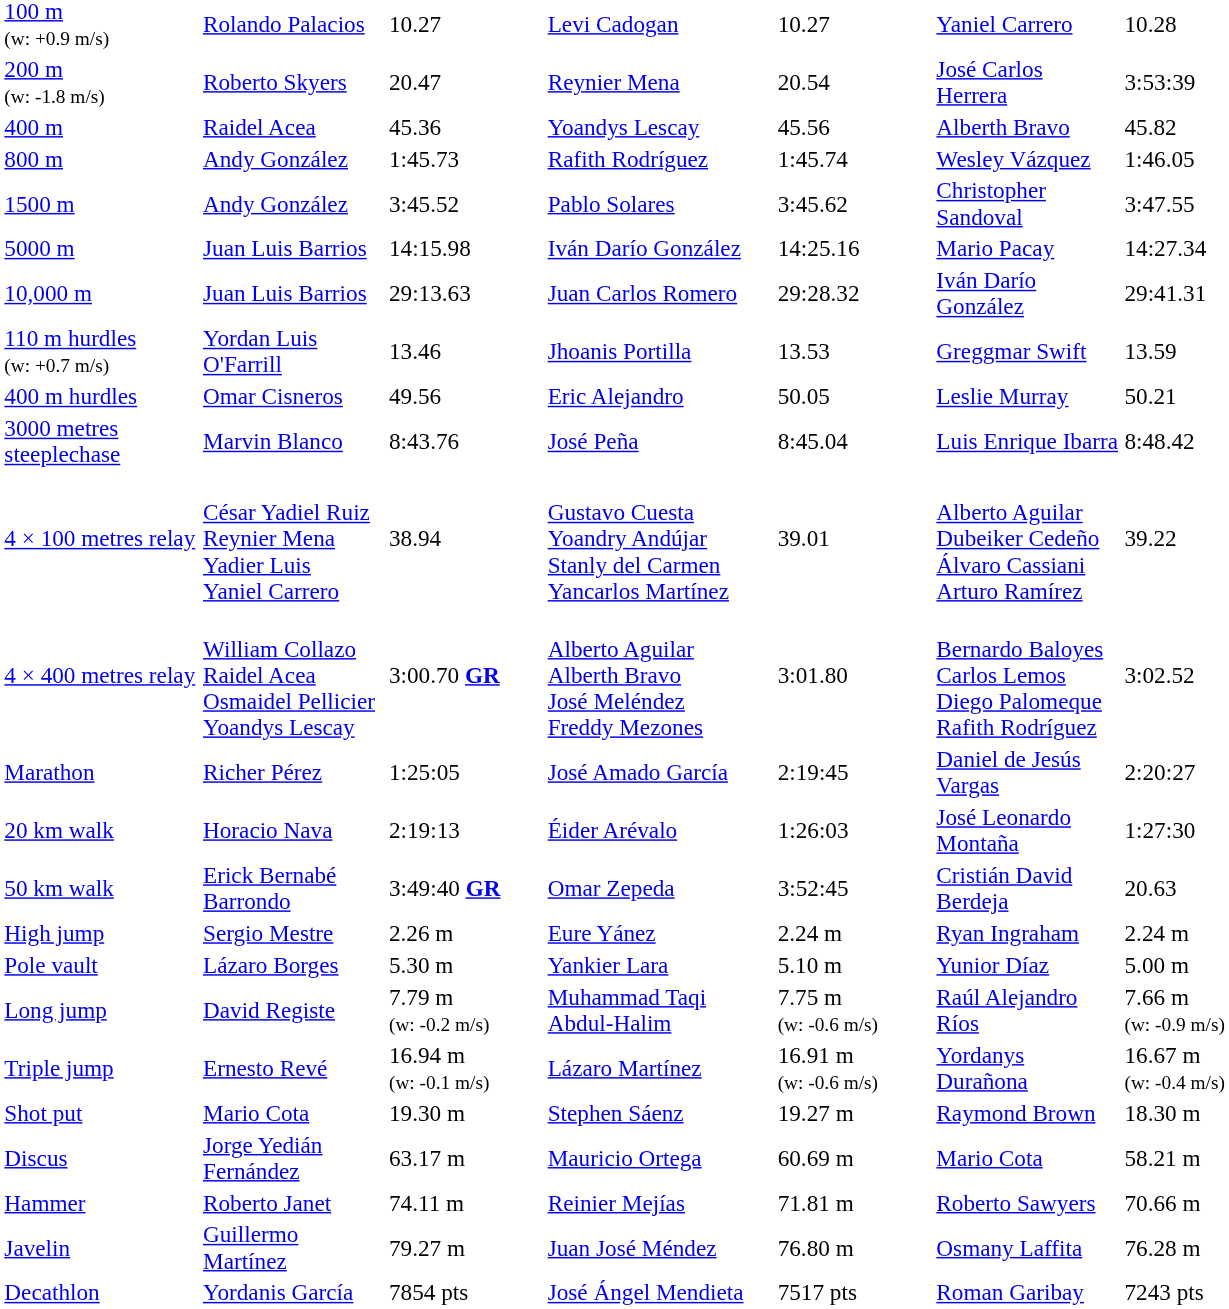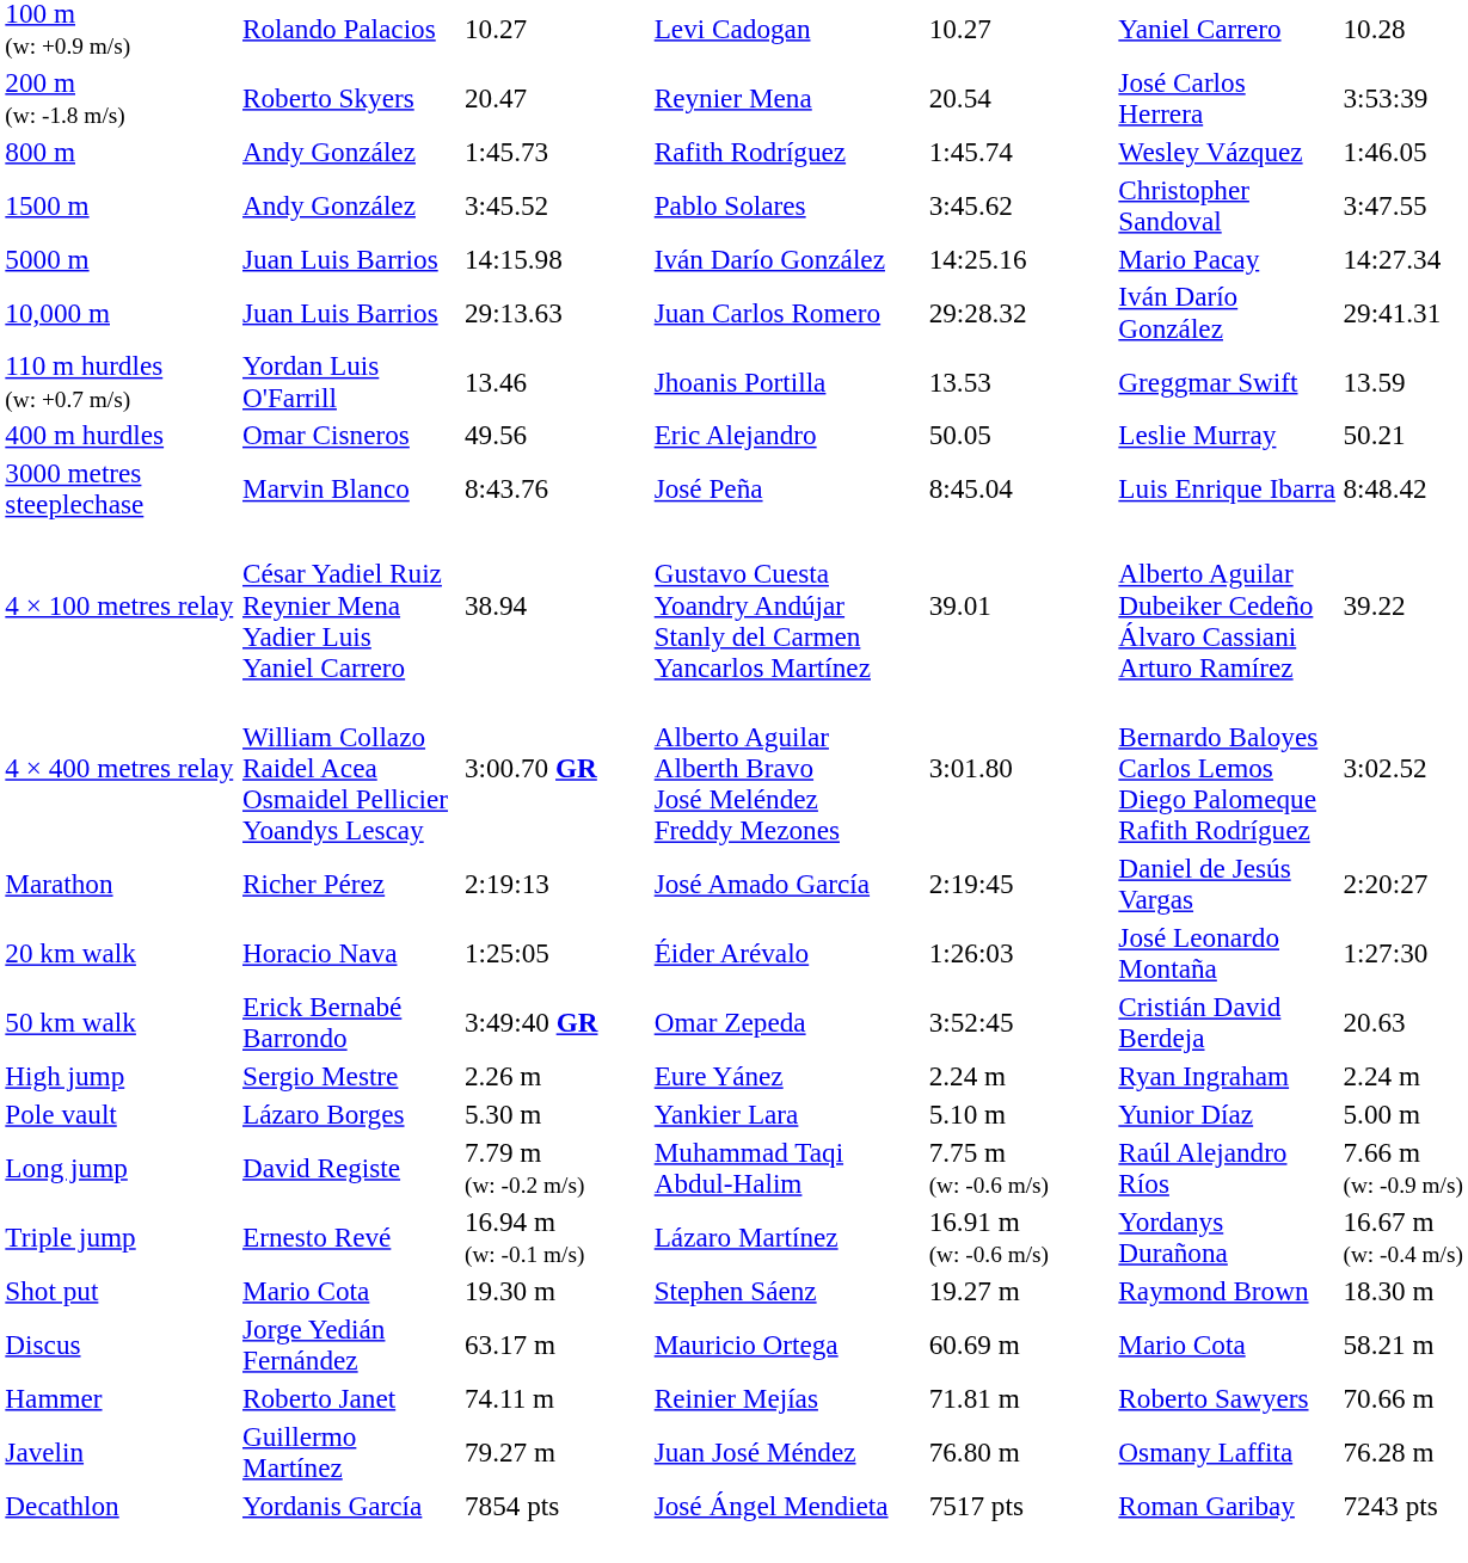 <table>
 <tr>
 <td><a href='#'>100 m</a><br><small>(w: +0.9 m/s)</small></td>
 <td><a href='#'>Rolando Palacios</a><br></td>
 <td>10.27</td>
 <td><a href='#'>Levi Cadogan</a><br></td>
 <td>10.27</td>
 <td><a href='#'>Yaniel Carrero</a><br></td>
 <td>10.28</td>
 </tr>
 <tr>
 <td><a href='#'>200 m</a><br><small>(w: -1.8 m/s)</small></td>
 <td><a href='#'>Roberto Skyers</a><br></td>
 <td>20.47</td>
 <td><a href='#'>Reynier Mena</a><br></td>
 <td>20.54</td>
 <td><a href='#'>José Carlos Herrera</a><br></td>
 <td>3:53:39</td>
-</tr>
-<tr>
-<td><a href='#'>400 m</a></td>
-<td><a href='#'>Raidel Acea</a><br></td>
-<td>45.36</td>
-<td><a href='#'>Yoandys Lescay</a><br></td>
-<td>45.56</td>
-<td><a href='#'>Alberth Bravo</a><br></td>
-<td>45.82</td>
 </tr>
 <tr>
 <td><a href='#'>800 m</a></td>
 <td><a href='#'>Andy González</a><br></td>
 <td>1:45.73</td>
 <td><a href='#'>Rafith Rodríguez</a><br></td>
 <td>1:45.74</td>
 <td><a href='#'>Wesley Vázquez</a><br></td>
 <td>1:46.05</td>
 </tr>
 <tr>
 <td><a href='#'>1500 m</a></td>
 <td><a href='#'>Andy González</a><br></td>
 <td>3:45.52</td>
 <td><a href='#'>Pablo Solares</a><br></td>
 <td>3:45.62</td>
 <td><a href='#'>Christopher Sandoval</a><br></td>
 <td>3:47.55</td>
 </tr>
 <tr>
 <td><a href='#'>5000 m</a></td>
 <td><a href='#'>Juan Luis Barrios</a><br></td>
 <td>14:15.98</td>
 <td><a href='#'>Iván Darío González</a><br></td>
 <td>14:25.16</td>
 <td><a href='#'>Mario Pacay</a><br></td>
 <td>14:27.34</td>
 </tr>
 <tr>
 <td><a href='#'>10,000 m</a></td>
 <td><a href='#'>Juan Luis Barrios</a><br></td>
 <td>29:13.63</td>
 <td><a href='#'>Juan Carlos Romero</a><br></td>
 <td>29:28.32</td>
 <td><a href='#'>Iván Darío González</a><br></td>
 <td>29:41.31</td>
 </tr>
 <tr>
 <td><a href='#'>110 m hurdles</a><br><small>(w: +0.7 m/s)</small></td>
 <td><a href='#'>Yordan Luis O'Farrill</a><br></td>
 <td>13.46</td>
 <td><a href='#'>Jhoanis Portilla</a><br></td>
 <td>13.53</td>
 <td><a href='#'>Greggmar Swift</a><br></td>
 <td>13.59</td>
 </tr>
 <tr>
 <td><a href='#'>400 m hurdles</a></td>
 <td><a href='#'>Omar Cisneros</a><br></td>
 <td>49.56</td>
 <td><a href='#'>Eric Alejandro</a><br></td>
 <td>50.05</td>
 <td><a href='#'>Leslie Murray</a><br></td>
 <td>50.21</td>
 </tr>
 <tr>
 <td><a href='#'>3000 metres steeplechase</a></td>
 <td><a href='#'>Marvin Blanco</a><br></td>
 <td>8:43.76</td>
 <td><a href='#'>José Peña</a><br></td>
 <td>8:45.04</td>
 <td><a href='#'>Luis Enrique Ibarra</a><br></td>
 <td>8:48.42</td>
 </tr>
 <tr>
 <td><a href='#'>4 × 100 metres relay</a></td>
 <td><br><a href='#'>César Yadiel Ruiz</a><br><a href='#'>Reynier Mena</a><br><a href='#'>Yadier Luis</a><br><a href='#'>Yaniel Carrero</a></td>
 <td>38.94</td>
 <td><br><a href='#'>Gustavo Cuesta</a><br><a href='#'>Yoandry Andújar</a><br><a href='#'>Stanly del Carmen</a><br><a href='#'>Yancarlos Martínez</a></td>
 <td>39.01</td>
 <td><br><a href='#'>Alberto Aguilar</a><br><a href='#'>Dubeiker Cedeño</a><br><a href='#'>Álvaro Cassiani</a><br><a href='#'>Arturo Ramírez</a></td>
 <td>39.22</td>
 </tr>
 <tr>
 <td><a href='#'>4 × 400 metres relay</a></td>
 <td><br><a href='#'>William Collazo</a><br><a href='#'>Raidel Acea</a><br><a href='#'>Osmaidel Pellicier</a><br><a href='#'>Yoandys Lescay</a></td>
 <td>3:00.70 <strong><a href='#'>GR</a></strong></td>
 <td><br><a href='#'>Alberto Aguilar</a><br><a href='#'>Alberth Bravo</a><br><a href='#'>José Meléndez</a><br><a href='#'>Freddy Mezones</a></td>
 <td>3:01.80</td>
 <td><br><a href='#'>Bernardo Baloyes</a><br><a href='#'>Carlos Lemos</a><br><a href='#'>Diego Palomeque</a><br><a href='#'>Rafith Rodríguez</a></td>
 <td>3:02.52</td>
 </tr>
 <tr>
 <td><a href='#'>Marathon</a></td>
 <td><a href='#'>Richer Pérez</a><br></td>
-<td>1:25:05</td>
+<td>2:19:13</td>
 <td><a href='#'>José Amado García</a><br></td>
 <td>2:19:45</td>
 <td><a href='#'>Daniel de Jesús Vargas</a><br></td>
 <td>2:20:27</td>
 </tr>
 <tr>
 <td><a href='#'>20 km walk</a></td>
 <td><a href='#'>Horacio Nava</a><br> </td>
-<td>2:19:13</td>
+<td>1:25:05</td>
 <td><a href='#'>Éider Arévalo</a><br></td>
 <td>1:26:03</td>
 <td><a href='#'>José Leonardo Montaña</a><br></td>
 <td>1:27:30</td>
 </tr>
 <tr>
 <td><a href='#'>50 km walk</a></td>
 <td><a href='#'>Erick Bernabé Barrondo</a><br></td>
 <td>3:49:40 <strong><a href='#'>GR</a></strong></td>
 <td><a href='#'>Omar Zepeda</a><br></td>
 <td>3:52:45</td>
 <td><a href='#'>Cristián David Berdeja</a><br></td>
 <td>20.63</td>
 </tr>
 <tr>
 <td><a href='#'>High jump</a></td>
 <td><a href='#'>Sergio Mestre</a><br></td>
 <td>2.26 m</td>
 <td><a href='#'>Eure Yánez</a><br></td>
 <td>2.24 m</td>
 <td><a href='#'>Ryan Ingraham</a><br></td>
 <td>2.24 m</td>
 </tr>
 <tr>
 <td><a href='#'>Pole vault</a></td>
 <td><a href='#'>Lázaro Borges</a><br></td>
 <td>5.30 m</td>
 <td><a href='#'>Yankier Lara</a><br></td>
 <td>5.10 m</td>
 <td><a href='#'>Yunior Díaz</a><br></td>
 <td>5.00 m</td>
 </tr>
 <tr>
 <td><a href='#'>Long jump</a></td>
 <td><a href='#'>David Registe</a><br></td>
 <td>7.79 m <small>(w: -0.2 m/s)</small></td>
 <td><a href='#'>Muhammad Taqi Abdul-Halim</a><br></td>
 <td>7.75 m <small>(w: -0.6 m/s)</small></td>
 <td><a href='#'>Raúl Alejandro Ríos</a><br></td>
 <td>7.66 m <small>(w: -0.9 m/s)</small></td>
 </tr>
 <tr>
 <td><a href='#'>Triple jump</a></td>
 <td><a href='#'>Ernesto Revé</a><br></td>
 <td>16.94 m <small>(w: -0.1 m/s)</small></td>
 <td><a href='#'>Lázaro Martínez</a><br></td>
 <td>16.91 m <small>(w: -0.6 m/s)</small></td>
 <td><a href='#'>Yordanys Durañona</a><br></td>
 <td>16.67 m <small>(w: -0.4 m/s)</small></td>
 </tr>
 <tr>
 <td><a href='#'>Shot put</a></td>
 <td><a href='#'>Mario Cota</a><br></td>
 <td>19.30 m</td>
 <td><a href='#'>Stephen Sáenz</a><br></td>
 <td>19.27 m</td>
 <td><a href='#'>Raymond Brown</a><br></td>
 <td>18.30 m</td>
 </tr>
 <tr>
 <td><a href='#'>Discus</a></td>
 <td><a href='#'>Jorge Yedián Fernández</a><br></td>
 <td>63.17 m</td>
 <td><a href='#'>Mauricio Ortega</a><br></td>
 <td>60.69 m</td>
 <td><a href='#'>Mario Cota</a><br></td>
 <td>58.21 m</td>
 </tr>
 <tr>
 <td><a href='#'>Hammer</a></td>
 <td><a href='#'>Roberto Janet</a><br></td>
 <td>74.11 m</td>
 <td><a href='#'>Reinier Mejías</a><br></td>
 <td>71.81 m</td>
 <td><a href='#'>Roberto Sawyers</a><br></td>
 <td>70.66 m</td>
 </tr>
 <tr>
 <td><a href='#'>Javelin</a></td>
 <td><a href='#'>Guillermo Martínez</a><br></td>
 <td>79.27 m</td>
 <td><a href='#'>Juan José Méndez</a><br></td>
 <td>76.80 m</td>
 <td><a href='#'>Osmany Laffita</a><br></td>
 <td>76.28 m</td>
 </tr>
 <tr>
 <td><a href='#'>Decathlon</a></td>
 <td><a href='#'>Yordanis García</a><br></td>
 <td>7854 pts</td>
 <td><a href='#'>José Ángel Mendieta</a><br></td>
 <td>7517 pts</td>
 <td><a href='#'>Roman Garibay</a><br></td>
 <td>7243 pts</td>
 </tr>
 </table>
